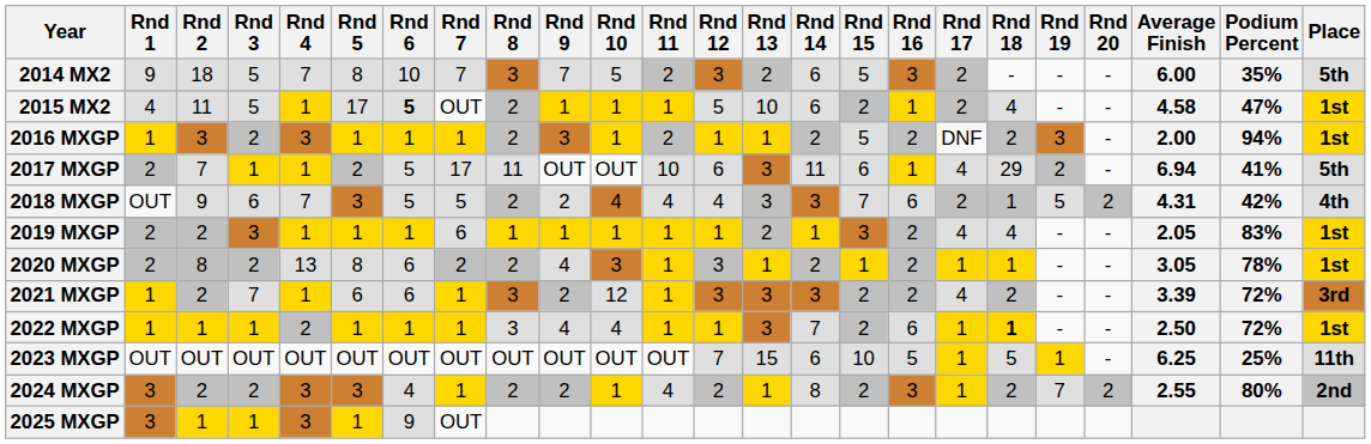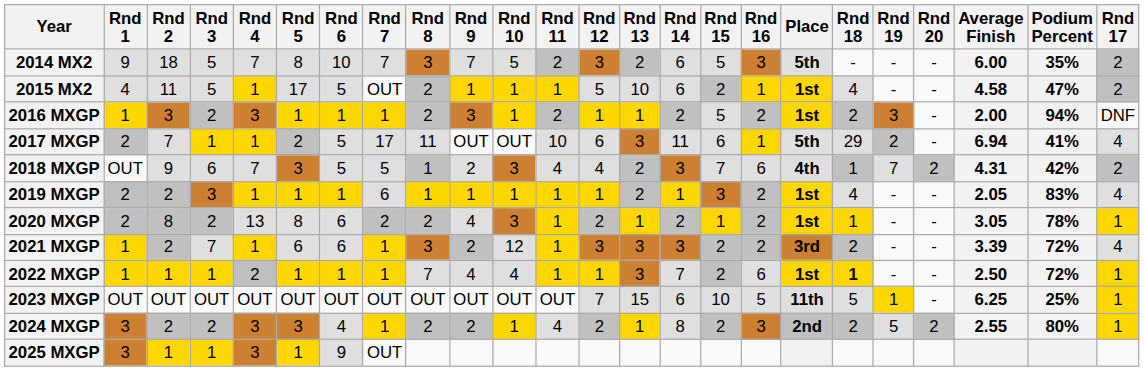 <table class="wikitable" style="font-size: 85%; text-align:center">
 <tr valign="top">
 <th valign="middle">Year</th>
 <th>Rnd<br>1</th>
 <th>Rnd<br>2</th>
 <th>Rnd<br>3</th>
 <th>Rnd<br>4</th>
 <th>Rnd<br>5</th>
 <th>Rnd<br>6</th>
 <th>Rnd<br>7</th>
 <th>Rnd<br>8</th>
 <th>Rnd<br>9</th>
 <th>Rnd<br>10</th>
 <th>Rnd<br>11</th>
 <th>Rnd<br>12</th>
 <th>Rnd<br>13</th>
 <th>Rnd<br>14</th>
 <th>Rnd<br>15</th>
 <th>Rnd<br>16</th>
-<th>Rnd<br>17</th>
+<th valign="middle">Place</th>
 <th>Rnd<br>18</th>
 <th>Rnd<br>19</th>
 <th>Rnd<br>20</th>
 <th valign="middle">Average<br>Finish</th>
 <th valign="middle">Podium<br>Percent</th>
-<th valign="middle">Place</th>
+<th>Rnd<br>17</th>
 </tr>
 <tr>
 <th>2014 MX2</th>
 <td style="background:#dfdfdf;">9</td>
 <td style="background:#dfdfdf;">18</td>
 <td style="background:#dfdfdf;">5</td>
 <td style="background:#dfdfdf;">7</td>
 <td style="background:#dfdfdf;">8</td>
 <td style="background:#dfdfdf;">10</td>
 <td style="background:#dfdfdf;">7</td>
 <td style="background:#CD7F32;">3</td>
 <td style="background:#dfdfdf;">7</td>
 <td style="background:#dfdfdf;">5</td>
 <td style="background: silver;">2</td>
 <td style="background:#CD7F32;">3</td>
 <td style="background: silver;">2</td>
 <td style="background:#dfdfdf;">6</td>
 <td style="background:#dfdfdf;">5</td>
 <td style="background:#CD7F32;">3</td>
-<td style="background: silver;">2</td>
+<th style="background:#dfdfdf;">5th</th>
 <td>-</td>
 <td>-</td>
 <td>-</td>
 <th>6.00</th>
 <th>35%</th>
-<th style="background:#dfdfdf;">5th</th>
+<td style="background: silver;">2</td>
 </tr>
 <tr>
 <th>2015 MX2</th>
 <td style="background:#dfdfdf;">4</td>
 <td style="background:#dfdfdf;">11</td>
 <td style="background:#dfdfdf;">5</td>
 <td style="background: gold;">1</td>
 <td style="background:#dfdfdf;">17</td>
-<td style="background:#dfdfdf;"><strong>5</strong></td>
+<td style="background:#dfdfdf;">5</td>
 <td>OUT</td>
 <td style="background: silver;">2</td>
 <td style="background: gold;">1</td>
 <td style="background: gold;">1</td>
 <td style="background: gold;">1</td>
 <td style="background:#dfdfdf;">5</td>
 <td style="background:#dfdfdf;">10</td>
 <td style="background:#dfdfdf;">6</td>
 <td style="background: silver;">2</td>
 <td style="background: gold;">1</td>
-<td style="background: silver;">2</td>
+<th style="background: gold;">1st</th>
 <td style="background:#dfdfdf;">4</td>
 <td>-</td>
 <td>-</td>
 <th>4.58</th>
 <th>47%</th>
-<th style="background: gold;">1st</th>
+<td style="background: silver;">2</td>
 </tr>
 <tr>
 <th>2016 MXGP</th>
 <td style="background: gold;">1</td>
 <td style="background:#CD7F32;">3</td>
 <td style="background: silver;">2</td>
 <td style="background:#CD7F32;">3</td>
 <td style="background: gold;">1</td>
 <td style="background: gold;">1</td>
 <td style="background: gold;">1</td>
 <td style="background: silver;">2</td>
 <td style="background:#CD7F32;">3</td>
 <td style="background: gold;">1</td>
 <td style="background: silver;">2</td>
 <td style="background: gold;">1</td>
 <td style="background: gold;">1</td>
 <td style="background: silver;">2</td>
 <td style="background:#dfdfdf;">5</td>
 <td style="background: silver;">2</td>
-<td>DNF</td>
+<th style="background: gold;">1st</th>
 <td style="background: silver;">2</td>
 <td style="background:#CD7F32;">3</td>
 <td>-</td>
 <th>2.00</th>
 <th>94%</th>
-<th style="background: gold;">1st</th>
+<td>DNF</td>
 </tr>
 <tr>
 <th>2017 MXGP</th>
 <td style="background: silver;">2</td>
 <td style="background:#dfdfdf;">7</td>
 <td style="background: gold;">1</td>
 <td style="background: gold;">1</td>
 <td style="background: silver;">2</td>
 <td style="background:#dfdfdf;">5</td>
 <td style="background:#dfdfdf;">17</td>
 <td style="background:#dfdfdf;">11</td>
 <td>OUT</td>
 <td>OUT</td>
 <td style="background:#dfdfdf;">10</td>
 <td style="background:#dfdfdf;">6</td>
 <td style="background:#CD7F32;">3</td>
 <td style="background:#dfdfdf;">11</td>
 <td style="background:#dfdfdf;">6</td>
 <td style="background: gold;">1</td>
-<td style="background:#dfdfdf;">4</td>
+<th style="background:#dfdfdf;">5th</th>
 <td style="background:#dfdfdf;">29</td>
 <td style="background: silver;">2</td>
 <td>-</td>
 <th>6.94</th>
 <th>41%</th>
-<th style="background:#dfdfdf;">5th</th>
+<td style="background:#dfdfdf;">4</td>
 </tr>
 <tr>
 <th>2018 MXGP</th>
 <td>OUT</td>
 <td style="background:#dfdfdf;">9</td>
 <td style="background:#dfdfdf;">6</td>
 <td style="background:#dfdfdf;">7</td>
 <td style="background:#CD7F32;">3</td>
 <td style="background:#dfdfdf;">5</td>
 <td style="background:#dfdfdf;">5</td>
-<td style="background: silver;">2</td>
+<td style="background: silver;">1</td>
 <td style="background:#dfdfdf;">2</td>
-<td style="background:#CD7F32;">4</td>
+<td style="background:#CD7F32;">3</td>
 <td style="background:#dfdfdf;">4</td>
 <td style="background:#dfdfdf;">4</td>
-<td style="background: silver;">3</td>
+<td style="background: silver;">2</td>
 <td style="background:#CD7F32;">3</td>
 <td style="background:#dfdfdf;">7</td>
 <td style="background:#dfdfdf;">6</td>
-<td style="background: silver;">2</td>
+<th style="background:#dfdfdf;">4th</th>
 <td style="background: silver;">1</td>
-<td style="background:#dfdfdf;">5</td>
+<td style="background:#dfdfdf;">7</td>
 <td style="background: silver;">2</td>
 <th>4.31</th>
 <th>42%</th>
-<th style="background:#dfdfdf;">4th</th>
+<td style="background: silver;">2</td>
 </tr>
 <tr>
 <th>2019 MXGP</th>
 <td style="background: silver;">2</td>
 <td style="background: silver;">2</td>
 <td style="background:#CD7F32;">3</td>
 <td style="background: gold;">1</td>
 <td style="background: gold;">1</td>
 <td style="background: gold;">1</td>
 <td style="background:#dfdfdf;">6</td>
 <td style="background: gold;">1</td>
 <td style="background: gold;">1</td>
 <td style="background: gold;">1</td>
 <td style="background: gold;">1</td>
 <td style="background: gold;">1</td>
 <td style="background: silver;">2</td>
 <td style="background: gold;">1</td>
 <td style="background:#CD7F32;">3</td>
 <td style="background: silver;">2</td>
-<td style="background:#dfdfdf;">4</td>
+<th style="background: gold;">1st</th>
 <td style="background:#dfdfdf;">4</td>
 <td>-</td>
 <td>-</td>
 <th>2.05</th>
 <th>83%</th>
-<th style="background: gold;">1st</th>
+<td style="background:#dfdfdf;">4</td>
 </tr>
 <tr>
 <th>2020 MXGP</th>
 <td style="background: silver;">2</td>
 <td style="background: silver;">8</td>
 <td style="background: silver;">2</td>
 <td style="background:#dfdfdf;">13</td>
 <td style="background:#dfdfdf;">8</td>
 <td style="background:#dfdfdf;">6</td>
 <td style="background: silver;">2</td>
 <td style="background: silver;">2</td>
 <td style="background:#dfdfdf;">4</td>
 <td style="background:#CD7F32;">3</td>
 <td style="background: gold;">1</td>
-<td style="background: silver;">3</td>
+<td style="background: silver;">2</td>
 <td style="background: gold;">1</td>
 <td style="background: silver;">2</td>
 <td style="background: gold;">1</td>
 <td style="background: silver;">2</td>
-<td style="background: gold;">1</td>
+<th style="background: gold;">1st</th>
 <td style="background: gold;">1</td>
 <td>-</td>
 <td>-</td>
 <th>3.05</th>
 <th>78%</th>
-<th style="background: gold;">1st</th>
+<td style="background: gold;">1</td>
 </tr>
 <tr>
 <th>2021 MXGP</th>
 <td style="background: gold;">1</td>
 <td style="background: silver;">2</td>
 <td style="background:#dfdfdf;">7</td>
 <td style="background: gold;">1</td>
 <td style="background:#dfdfdf;">6</td>
 <td style="background:#dfdfdf;">6</td>
 <td style="background: gold;">1</td>
 <td style="background:#CD7F32;">3</td>
 <td style="background: silver;">2</td>
 <td style="background:#dfdfdf;">12</td>
 <td style="background: gold;">1</td>
 <td style="background:#CD7F32;">3</td>
 <td style="background:#CD7F32;">3</td>
 <td style="background:#CD7F32;">3</td>
 <td style="background: silver;">2</td>
 <td style="background: silver;">2</td>
-<td style="background:#dfdfdf;">4</td>
+<th style="background:#CD7F32;">3rd</th>
 <td style="background: silver;">2</td>
 <td>-</td>
 <td>-</td>
 <th>3.39</th>
 <th>72%</th>
-<th style="background:#CD7F32;">3rd</th>
+<td style="background:#dfdfdf;">4</td>
 </tr>
 <tr>
 <th>2022 MXGP</th>
 <td style="background: gold;">1</td>
 <td style="background: gold;">1</td>
 <td style="background: gold;">1</td>
 <td style="background: silver;">2</td>
 <td style="background: gold;">1</td>
 <td style="background: gold;">1</td>
 <td style="background: gold;">1</td>
-<td style="background:#dfdfdf;">3</td>
+<td style="background:#dfdfdf;">7</td>
 <td style="background:#dfdfdf;">4</td>
 <td style="background:#dfdfdf;">4</td>
 <td style="background: gold;">1</td>
 <td style="background: gold;">1</td>
 <td style="background:#CD7F32;">3</td>
 <td style="background:#dfdfdf;">7</td>
 <td style="background: silver;">2</td>
 <td style="background:#dfdfdf;">6</td>
-<td style="background: gold;">1</td>
+<th style="background: gold;">1st</th>
 <td style="background: gold;"><strong>1</strong></td>
 <td>-</td>
 <td>-</td>
 <th>2.50</th>
 <th>72%</th>
-<th style="background: gold;">1st</th>
+<td style="background: gold;">1</td>
 </tr>
 <tr>
 <th>2023 MXGP</th>
 <td>OUT</td>
 <td>OUT</td>
 <td>OUT</td>
 <td>OUT</td>
 <td>OUT</td>
 <td>OUT</td>
 <td>OUT</td>
 <td>OUT</td>
 <td>OUT</td>
 <td>OUT</td>
 <td>OUT</td>
 <td style="background:#dfdfdf;">7</td>
 <td style="background:#dfdfdf;">15</td>
 <td style="background:#dfdfdf;">6</td>
 <td style="background:#dfdfdf;">10</td>
 <td style="background:#dfdfdf;">5</td>
-<td style="background: gold;">1</td>
+<th style="background:#dfdfdf;">11th</th>
 <td style="background:#dfdfdf;">5</td>
 <td style="background: gold;">1</td>
 <td>-</td>
 <th>6.25</th>
 <th>25%</th>
-<th style="background:#dfdfdf;">11th</th>
+<td style="background: gold;">1</td>
 </tr>
 <tr>
 <th>2024 MXGP</th>
 <td style="background:#CD7F32;">3</td>
 <td style="background: silver;">2</td>
 <td style="background: silver;">2</td>
 <td style="background:#CD7F32;">3</td>
 <td style="background:#CD7F32;">3</td>
 <td style="background:#dfdfdf;">4</td>
 <td style="background: gold;">1</td>
 <td style="background: silver;">2</td>
 <td style="background: silver;">2</td>
 <td style="background: gold;">1</td>
 <td style="background:#dfdfdf;">4</td>
 <td style="background: silver;">2</td>
 <td style="background: gold;">1</td>
 <td style="background:#dfdfdf;">8</td>
 <td style="background: silver;">2</td>
 <td style="background:#CD7F32;">3</td>
-<td style="background: gold;">1</td>
+<th style="background: silver;">2nd</th>
 <td style="background: silver;">2</td>
-<td style="background:#dfdfdf;">7</td>
+<td style="background:#dfdfdf;">5</td>
 <td style="background: silver;">2</td>
 <th>2.55</th>
 <th>80%</th>
-<th style="background: silver;">2nd</th>
+<td style="background: gold;">1</td>
 </tr>
 <tr>
 <th>2025 MXGP</th>
 <td style="background:#CD7F32;">3</td>
 <td style="background: gold;">1</td>
 <td style="background: gold;">1</td>
 <td style="background:#CD7F32;">3</td>
 <td style="background: gold;">1</td>
 <td style="background:#dfdfdf;">9</td>
 <td>OUT</td>
 <td></td>
 <td></td>
 <td></td>
 <td></td>
 <td></td>
 <td></td>
 <td></td>
 <td></td>
 <td></td>
-<td></td>
+<th></th>
 <td></td>
 <td></td>
 <td></td>
 <th></th>
 <th></th>
-<th></th>
+<td></td>
 </tr>
 </table>
